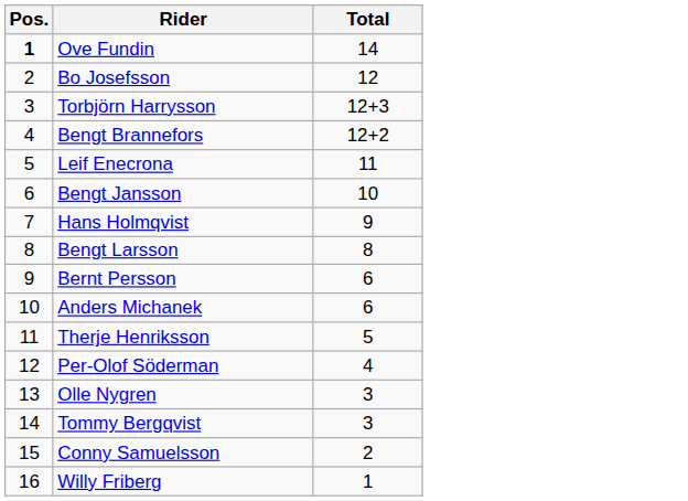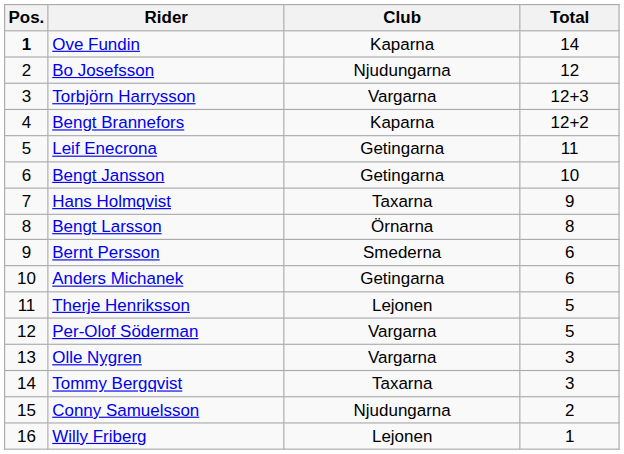 <table class=wikitable style="font-size:93%;">
 <tr>
 <th width=25px>Pos.</th>
 <th width=200px>Rider</th>
+<th width=200px>Club</th>
 <th width=80px>Total</th>
 </tr>
 <tr align=center>
 <td><strong>1</strong></td>
 <td align=left><a href='#'>Ove Fundin</a></td>
+<td>Kaparna</td>
 <td>14</td>
 </tr>
 <tr align=center>
 <td>2</td>
 <td align=left><a href='#'>Bo Josefsson</a></td>
+<td>Njudungarna</td>
 <td>12</td>
 </tr>
 <tr align=center>
 <td>3</td>
 <td align=left><a href='#'>Torbjörn Harrysson</a></td>
+<td>Vargarna</td>
 <td>12+3</td>
 </tr>
 <tr align=center>
 <td>4</td>
 <td align=left><a href='#'>Bengt Brannefors</a></td>
+<td>Kaparna</td>
 <td>12+2</td>
 </tr>
 <tr align=center>
 <td>5</td>
 <td align=left><a href='#'>Leif Enecrona</a></td>
+<td>Getingarna</td>
 <td>11</td>
 </tr>
 <tr align=center>
 <td>6</td>
 <td align=left><a href='#'>Bengt Jansson</a></td>
+<td>Getingarna</td>
 <td>10</td>
 </tr>
 <tr align=center>
 <td>7</td>
 <td align=left><a href='#'>Hans Holmqvist</a></td>
+<td>Taxarna</td>
 <td>9</td>
 </tr>
 <tr align=center>
 <td>8</td>
 <td align=left><a href='#'>Bengt Larsson</a></td>
+<td>Örnarna</td>
 <td>8</td>
 </tr>
 <tr align=center>
 <td>9</td>
 <td align=left><a href='#'>Bernt Persson</a></td>
+<td>Smederna</td>
 <td>6</td>
 </tr>
 <tr align=center>
 <td>10</td>
 <td align=left><a href='#'>Anders Michanek</a></td>
+<td>Getingarna</td>
 <td>6</td>
 </tr>
 <tr align=center>
 <td>11</td>
 <td align=left><a href='#'>Therje Henriksson</a></td>
+<td>Lejonen</td>
 <td>5</td>
 </tr>
 <tr align=center>
 <td>12</td>
 <td align=left><a href='#'>Per-Olof Söderman</a></td>
-<td>4</td>
+<td>Vargarna</td>
+<td>5</td>
 </tr>
 <tr align=center>
 <td>13</td>
 <td align=left><a href='#'>Olle Nygren</a></td>
+<td>Vargarna</td>
 <td>3</td>
 </tr>
 <tr align=center>
 <td>14</td>
 <td align=left><a href='#'>Tommy Bergqvist</a></td>
+<td>Taxarna</td>
 <td>3</td>
 </tr>
 <tr align=center>
 <td>15</td>
 <td align=left><a href='#'>Conny Samuelsson</a></td>
+<td>Njudungarna</td>
 <td>2</td>
 </tr>
 <tr align=center>
 <td>16</td>
 <td align=left><a href='#'>Willy Friberg</a></td>
+<td>Lejonen</td>
 <td>1</td>
 </tr>
 </table>
